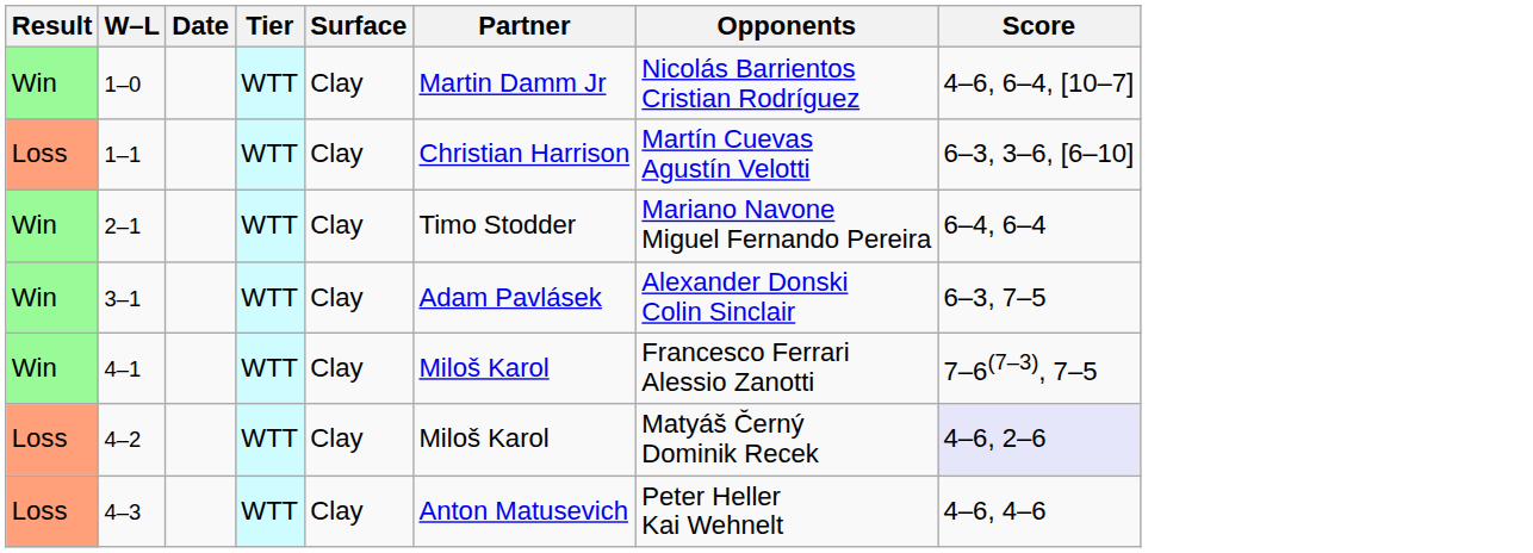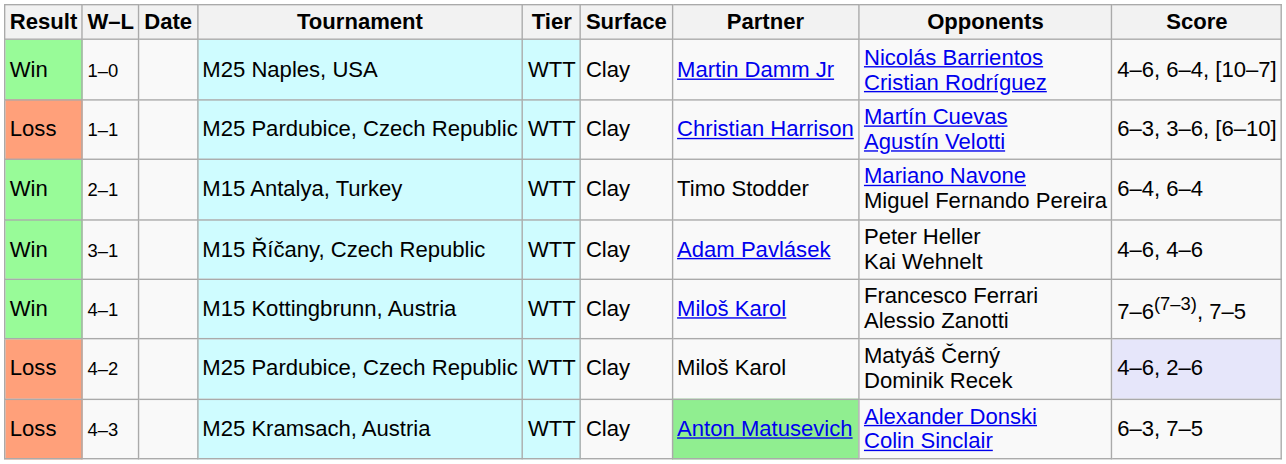 <table class="sortable wikitable">
 <tr>
 <th>Result</th>
 <th class="unsortable">W–L</th>
 <th>Date</th>
+<th>Tournament</th>
 <th>Tier</th>
 <th>Surface</th>
 <th>Partner</th>
 <th>Opponents</th>
 <th>Score</th>
 </tr>
 <tr>
 <td bgcolor=#98FB98>Win</td>
 <td><small>1–0</small></td>
 <td></td>
+<td style="background:#cffcff;">M25 Naples, USA</td>
 <td style="background:#cffcff;">WTT</td>
 <td>Clay</td>
 <td> <a href='#'>Martin Damm Jr</a></td>
 <td> <a href='#'>Nicolás Barrientos</a><br> <a href='#'>Cristian Rodríguez</a></td>
 <td>4–6, 6–4, [10–7]</td>
 </tr>
 <tr>
 <td bgcolor=#ffa07a>Loss</td>
 <td><small>1–1</small></td>
 <td></td>
+<td style="background:#cffcff;">M25 Pardubice, Czech Republic</td>
 <td style="background:#cffcff;">WTT</td>
 <td>Clay</td>
 <td> <a href='#'>Christian Harrison</a></td>
 <td> <a href='#'>Martín Cuevas</a><br> <a href='#'>Agustín Velotti</a></td>
 <td>6–3, 3–6, [6–10]</td>
 </tr>
 <tr>
 <td bgcolor=#98FB98>Win</td>
 <td><small>2–1</small></td>
 <td></td>
+<td style="background:#cffcff;">M15 Antalya, Turkey</td>
 <td style="background:#cffcff;">WTT</td>
 <td>Clay</td>
 <td> Timo Stodder</td>
 <td> <a href='#'>Mariano Navone</a><br> Miguel Fernando Pereira</td>
 <td>6–4, 6–4</td>
 </tr>
 <tr>
 <td bgcolor=#98FB98>Win</td>
 <td><small>3–1</small></td>
 <td></td>
+<td style="background:#cffcff;">M15 Říčany, Czech Republic</td>
 <td style="background:#cffcff;">WTT</td>
 <td>Clay</td>
 <td> <a href='#'>Adam Pavlásek</a></td>
-<td> <a href='#'>Alexander Donski</a><br> <a href='#'>Colin Sinclair</a></td>
-<td>6–3, 7–5</td>
+<td> Peter Heller<br> Kai Wehnelt</td>
+<td>4–6, 4–6</td>
 </tr>
 <tr>
 <td bgcolor=#98FB98>Win</td>
 <td><small>4–1</small></td>
 <td></td>
+<td style="background:#cffcff;">M15 Kottingbrunn, Austria</td>
 <td style="background:#cffcff;">WTT</td>
 <td>Clay</td>
 <td> <a href='#'>Miloš Karol</a></td>
 <td> Francesco Ferrari<br> Alessio Zanotti</td>
 <td>7–6<sup>(7–3)</sup>, 7–5</td>
 </tr>
 <tr>
 <td bgcolor=#ffa07a>Loss</td>
 <td><small>4–2</small></td>
 <td></td>
+<td style="background:#cffcff;">M25 Pardubice, Czech Republic</td>
 <td style="background:#cffcff;">WTT</td>
 <td>Clay</td>
 <td> Miloš Karol</td>
 <td> Matyáš Černý<br> Dominik Recek</td>
 <td style="background: lavender;">4–6, 2–6</td>
 </tr>
 <tr>
 <td bgcolor=#ffa07a>Loss</td>
 <td><small>4–3</small></td>
 <td></td>
+<td style="background:#cffcff;">M25 Kramsach, Austria</td>
 <td style="background:#cffcff;">WTT</td>
 <td>Clay</td>
-<td> <a href='#'>Anton Matusevich</a></td>
-<td> Peter Heller<br> Kai Wehnelt</td>
-<td>4–6, 4–6</td>
+<td style="background: lightgreen;"> <a href='#'>Anton Matusevich</a></td>
+<td> <a href='#'>Alexander Donski</a><br> <a href='#'>Colin Sinclair</a></td>
+<td>6–3, 7–5</td>
 </tr>
 </table>
